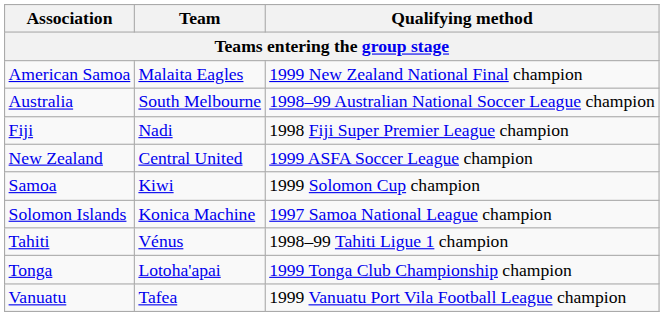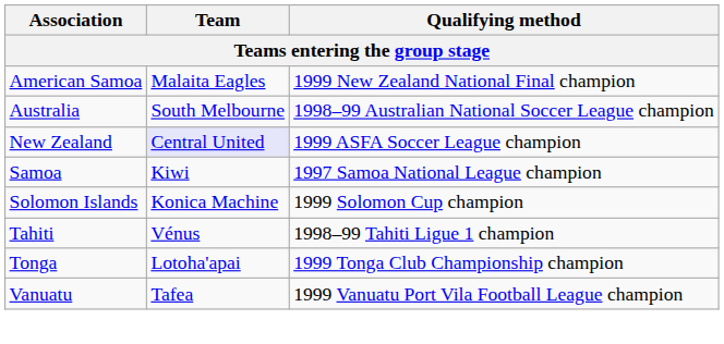 <table class="wikitable">
 <tr>
 <th>Association</th>
 <th>Team</th>
 <th>Qualifying method</th>
 </tr>
 <tr>
 <th colspan=3>Teams entering the <a href='#'>group stage</a></th>
 </tr>
 <tr>
 <td> <a href='#'>American Samoa</a></td>
 <td><a href='#'>Malaita Eagles</a></td>
 <td><a href='#'>1999 New Zealand National Final</a> champion</td>
 </tr>
 <tr>
 <td> <a href='#'>Australia</a></td>
 <td><a href='#'>South Melbourne</a></td>
 <td><a href='#'>1998–99 Australian National Soccer League</a> champion</td>
 </tr>
 <tr>
-<td> <a href='#'>Fiji</a></td>
-<td><a href='#'>Nadi</a></td>
-<td>1998 <a href='#'>Fiji Super Premier League</a> champion</td>
-</tr>
-<tr>
 <td> <a href='#'>New Zealand</a></td>
-<td><a href='#'>Central United</a></td>
+<td style="background: lavender;"><a href='#'>Central United</a></td>
 <td><a href='#'>1999 ASFA Soccer League</a> champion</td>
 </tr>
 <tr>
 <td> <a href='#'>Samoa</a></td>
 <td><a href='#'>Kiwi</a></td>
-<td>1999 <a href='#'>Solomon Cup</a> champion</td>
+<td><a href='#'>1997 Samoa National League</a> champion</td>
 </tr>
 <tr>
 <td> <a href='#'>Solomon Islands</a></td>
 <td><a href='#'>Konica Machine</a></td>
-<td><a href='#'>1997 Samoa National League</a> champion</td>
+<td>1999 <a href='#'>Solomon Cup</a> champion</td>
 </tr>
 <tr>
 <td> <a href='#'>Tahiti</a></td>
 <td><a href='#'>Vénus</a></td>
 <td>1998–99 <a href='#'>Tahiti Ligue 1</a> champion</td>
 </tr>
 <tr>
 <td> <a href='#'>Tonga</a></td>
 <td><a href='#'>Lotoha'apai</a></td>
 <td><a href='#'>1999 Tonga Club Championship</a> champion</td>
 </tr>
 <tr>
 <td> <a href='#'>Vanuatu</a></td>
 <td><a href='#'>Tafea</a></td>
 <td>1999 <a href='#'>Vanuatu Port Vila Football League</a> champion</td>
 </tr>
 </table>
